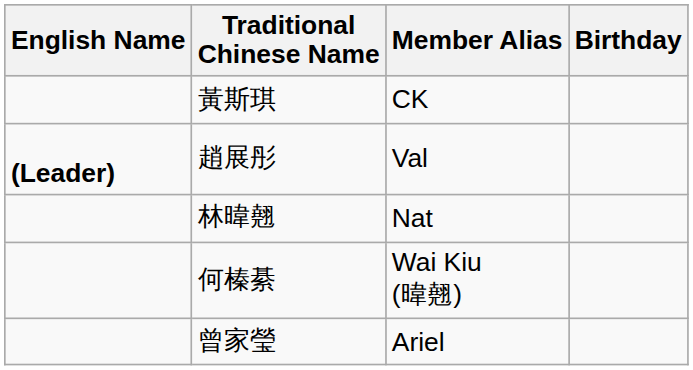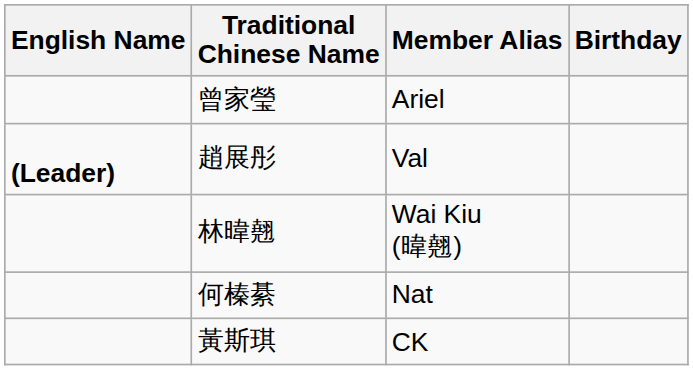 <table class="wikitable">
 <tr>
 <th>English Name</th>
 <th>Traditional<br>Chinese Name</th>
 <th>Member Alias</th>
 <th>Birthday</th>
 </tr>
 <tr>
-<td><br></td>
-<td>黃斯琪</td>
-<td>CK</td>
+<td></td>
+<td>曾家瑩</td>
+<td>Ariel</td>
 <td></td>
 </tr>
 <tr>
 <td><strong><br>(Leader)</strong></td>
 <td>趙展彤</td>
 <td>Val</td>
 <td></td>
 </tr>
 <tr>
 <td></td>
 <td>林暐翹</td>
-<td>Nat</td>
+<td>Wai Kiu<br>(暐翹)</td>
 <td></td>
 </tr>
 <tr>
 <td></td>
 <td>何榛綦</td>
-<td>Wai Kiu<br>(暐翹)</td>
+<td>Nat</td>
 <td></td>
 </tr>
 <tr>
-<td></td>
-<td>曾家瑩</td>
-<td>Ariel</td>
+<td><br></td>
+<td>黃斯琪</td>
+<td>CK</td>
 <td></td>
 </tr>
 </table>
